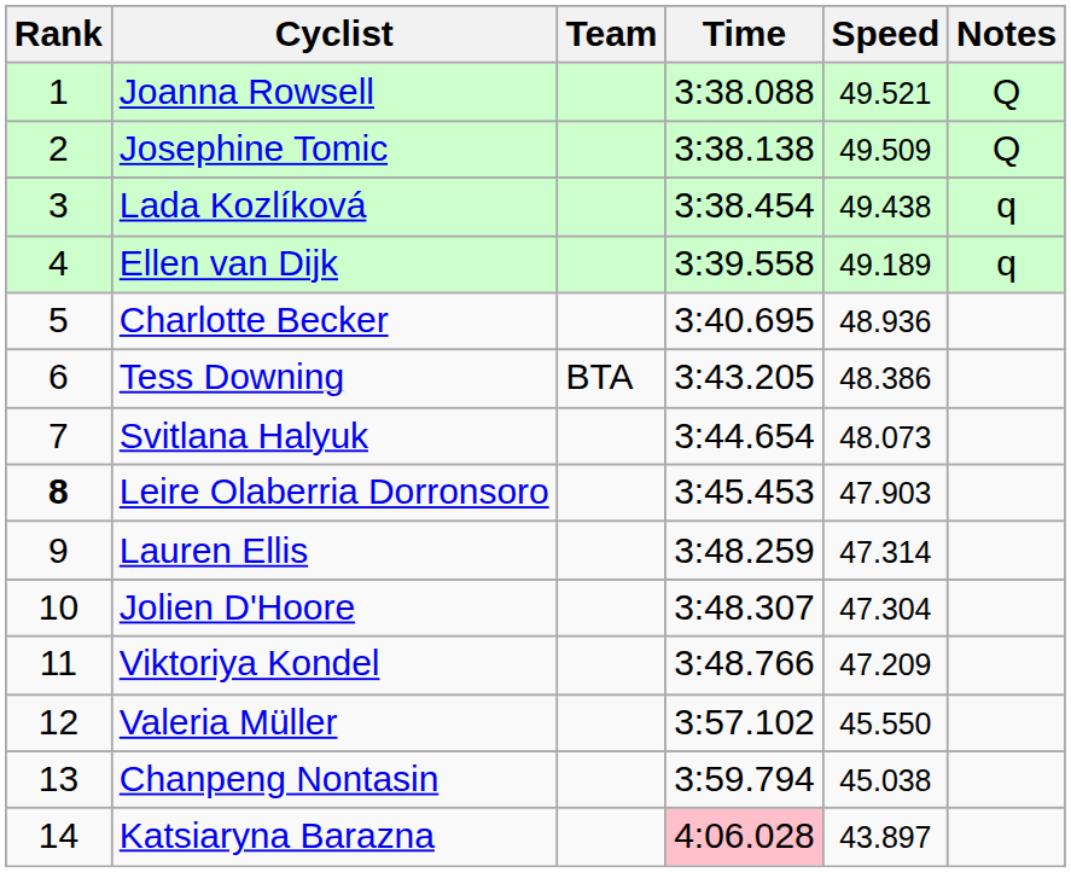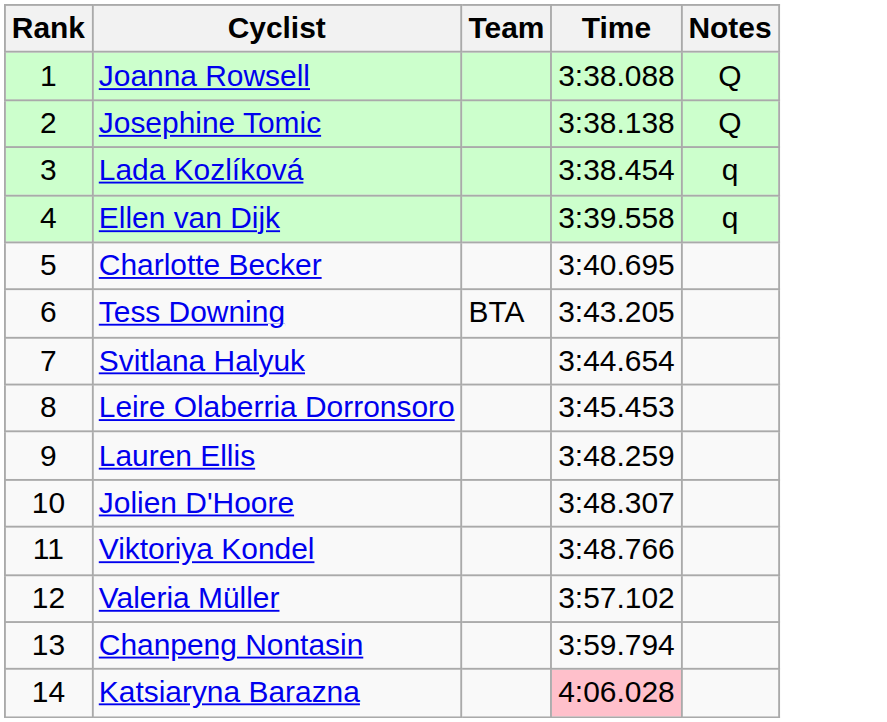 <table class="wikitable sortable" style="text-align:center;">
 <tr>
 <th>Rank</th>
 <th class="unsortable">Cyclist</th>
 <th>Team</th>
 <th>Time</th>
-<th>Speed</th>
 <th class="unsortable">Notes</th>
 </tr>
 <tr bgcolor=ccffcc>
 <td align=center>1</td>
 <td align=left><a href='#'>Joanna Rowsell</a></td>
 <td align=left></td>
 <td>3:38.088</td>
-<td><small>49.521</small></td>
 <td>Q</td>
 </tr>
 <tr bgcolor=ccffcc>
 <td align=center>2</td>
 <td align=left><a href='#'>Josephine Tomic</a></td>
 <td align=left></td>
 <td>3:38.138</td>
-<td><small>49.509</small></td>
 <td>Q</td>
 </tr>
 <tr bgcolor=ccffcc>
 <td align=center>3</td>
 <td align=left><a href='#'>Lada Kozlíková</a></td>
 <td align=left></td>
 <td>3:38.454</td>
-<td><small>49.438</small></td>
 <td>q</td>
 </tr>
 <tr bgcolor=ccffcc>
 <td align=center>4</td>
 <td align=left><a href='#'>Ellen van Dijk</a></td>
 <td align=left></td>
 <td>3:39.558</td>
-<td><small>49.189</small></td>
 <td>q</td>
 </tr>
 <tr>
 <td align=center>5</td>
 <td align=left><a href='#'>Charlotte Becker</a></td>
 <td align=left></td>
 <td>3:40.695</td>
-<td><small>48.936</small></td>
 <td></td>
 </tr>
 <tr>
 <td align=center>6</td>
 <td align=left><a href='#'>Tess Downing</a></td>
 <td align=left>BTA</td>
 <td>3:43.205</td>
-<td><small>48.386</small></td>
 <td></td>
 </tr>
 <tr>
 <td align=center>7</td>
 <td align=left><a href='#'>Svitlana Halyuk</a></td>
 <td align=left></td>
 <td>3:44.654</td>
-<td><small>48.073</small></td>
 <td></td>
 </tr>
 <tr>
-<td align=center><strong>8</strong></td>
+<td align=center>8</td>
 <td align=left><a href='#'>Leire Olaberria Dorronsoro</a></td>
 <td align=left></td>
 <td>3:45.453</td>
-<td><small>47.903</small></td>
 <td></td>
 </tr>
 <tr>
 <td align=center>9</td>
 <td align=left><a href='#'>Lauren Ellis</a></td>
 <td align=left></td>
 <td>3:48.259</td>
-<td><small>47.314</small></td>
 <td></td>
 </tr>
 <tr>
 <td align=center>10</td>
 <td align=left><a href='#'>Jolien D'Hoore</a></td>
 <td align=left></td>
 <td>3:48.307</td>
-<td><small>47.304</small></td>
 <td></td>
 </tr>
 <tr>
 <td align=center>11</td>
 <td align=left><a href='#'>Viktoriya Kondel</a></td>
 <td align=left></td>
 <td>3:48.766</td>
-<td><small>47.209</small></td>
 <td></td>
 </tr>
 <tr>
 <td align=center>12</td>
 <td align=left><a href='#'>Valeria Müller</a></td>
 <td align=left></td>
 <td>3:57.102</td>
-<td><small>45.550</small></td>
 <td></td>
 </tr>
 <tr>
 <td align=center>13</td>
 <td align=left><a href='#'>Chanpeng Nontasin</a></td>
 <td align=left></td>
 <td>3:59.794</td>
-<td><small>45.038</small></td>
 <td></td>
 </tr>
 <tr>
 <td align=center>14</td>
 <td align=left><a href='#'>Katsiaryna Barazna</a></td>
 <td align=left></td>
 <td style="background: pink;">4:06.028</td>
-<td><small>43.897</small></td>
 <td></td>
 </tr>
 </table>
